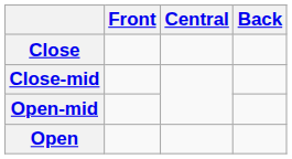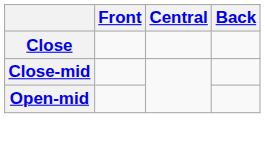 <table class="wikitable" style="text-align:center">
 <tr>
 <th></th>
 <th><a href='#'>Front</a></th>
 <th><a href='#'>Central</a></th>
 <th><a href='#'>Back</a></th>
 </tr>
 <tr>
 <th><a href='#'>Close</a></th>
 <td> </td>
 <td></td>
 <td> </td>
 </tr>
 <tr>
 <th><a href='#'>Close-mid</a></th>
 <td> </td>
 <td rowspan="2"></td>
 <td> </td>
 </tr>
 <tr>
 <th><a href='#'>Open-mid</a></th>
 <td> </td>
 <td> </td>
 </tr>
-<tr>
-<th><a href='#'>Open</a></th>
-<td></td>
-<td> </td>
-<td></td>
-</tr>
 </table>
